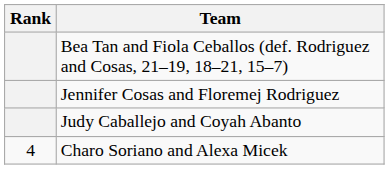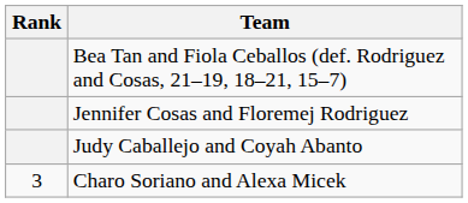 <table class="wikitable" style="text-align: center;">
 <tr>
 <th width=40>Rank</th>
 <th width=290>Team</th>
 </tr>
 <tr>
 <th></th>
 <td style="text-align:left;">Bea Tan and Fiola Ceballos (def. Rodriguez and Cosas, 21–19, 18–21, 15–7)</td>
 </tr>
 <tr>
 <th></th>
 <td style="text-align:left;">Jennifer Cosas and Floremej Rodriguez</td>
 </tr>
 <tr>
 <th></th>
 <td style="text-align:left;">Judy Caballejo and Coyah Abanto</td>
 </tr>
 <tr>
-<td>4</td>
+<td>3</td>
 <td style="text-align:left;">Charo Soriano and Alexa Micek</td>
 </tr>
 </table>
